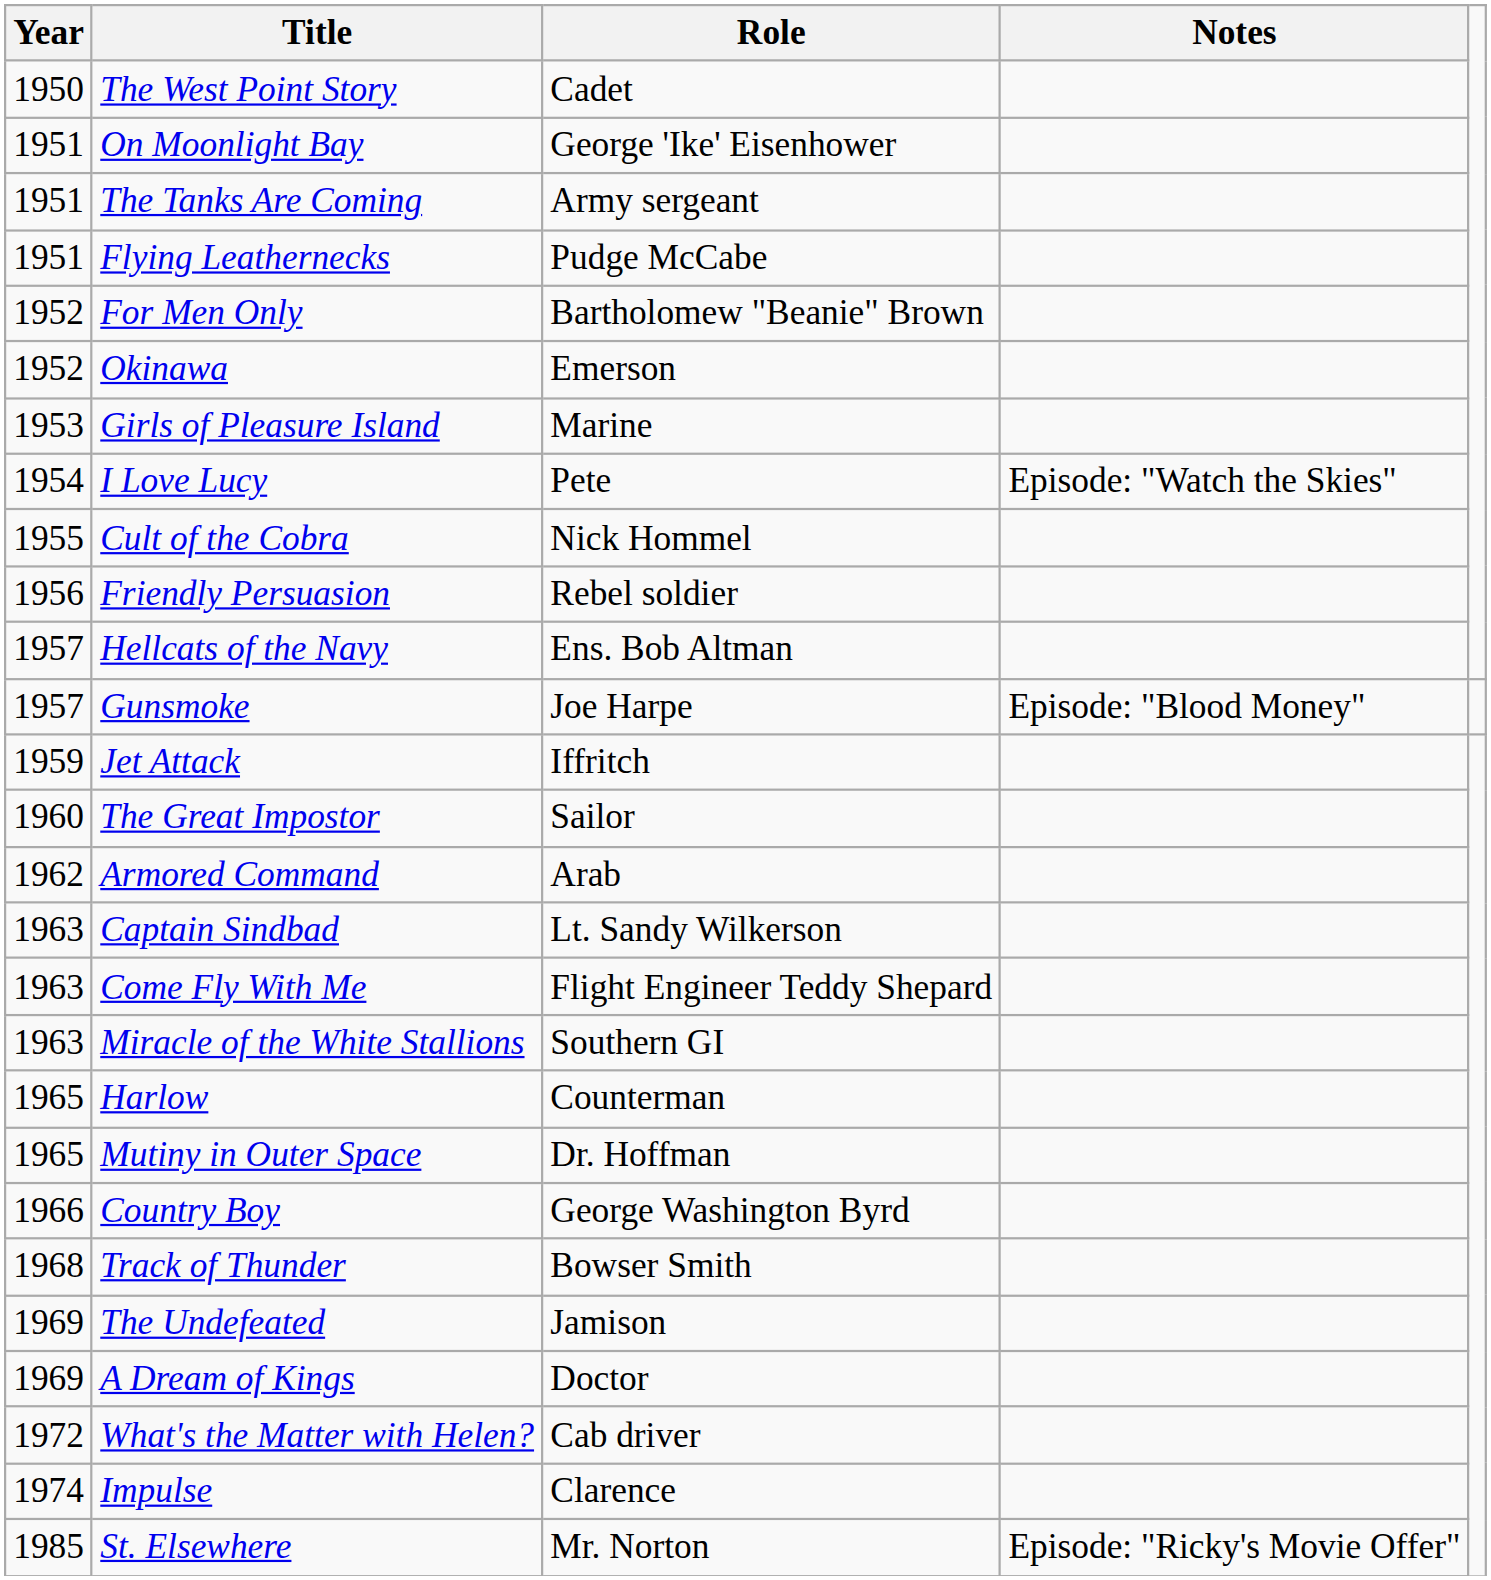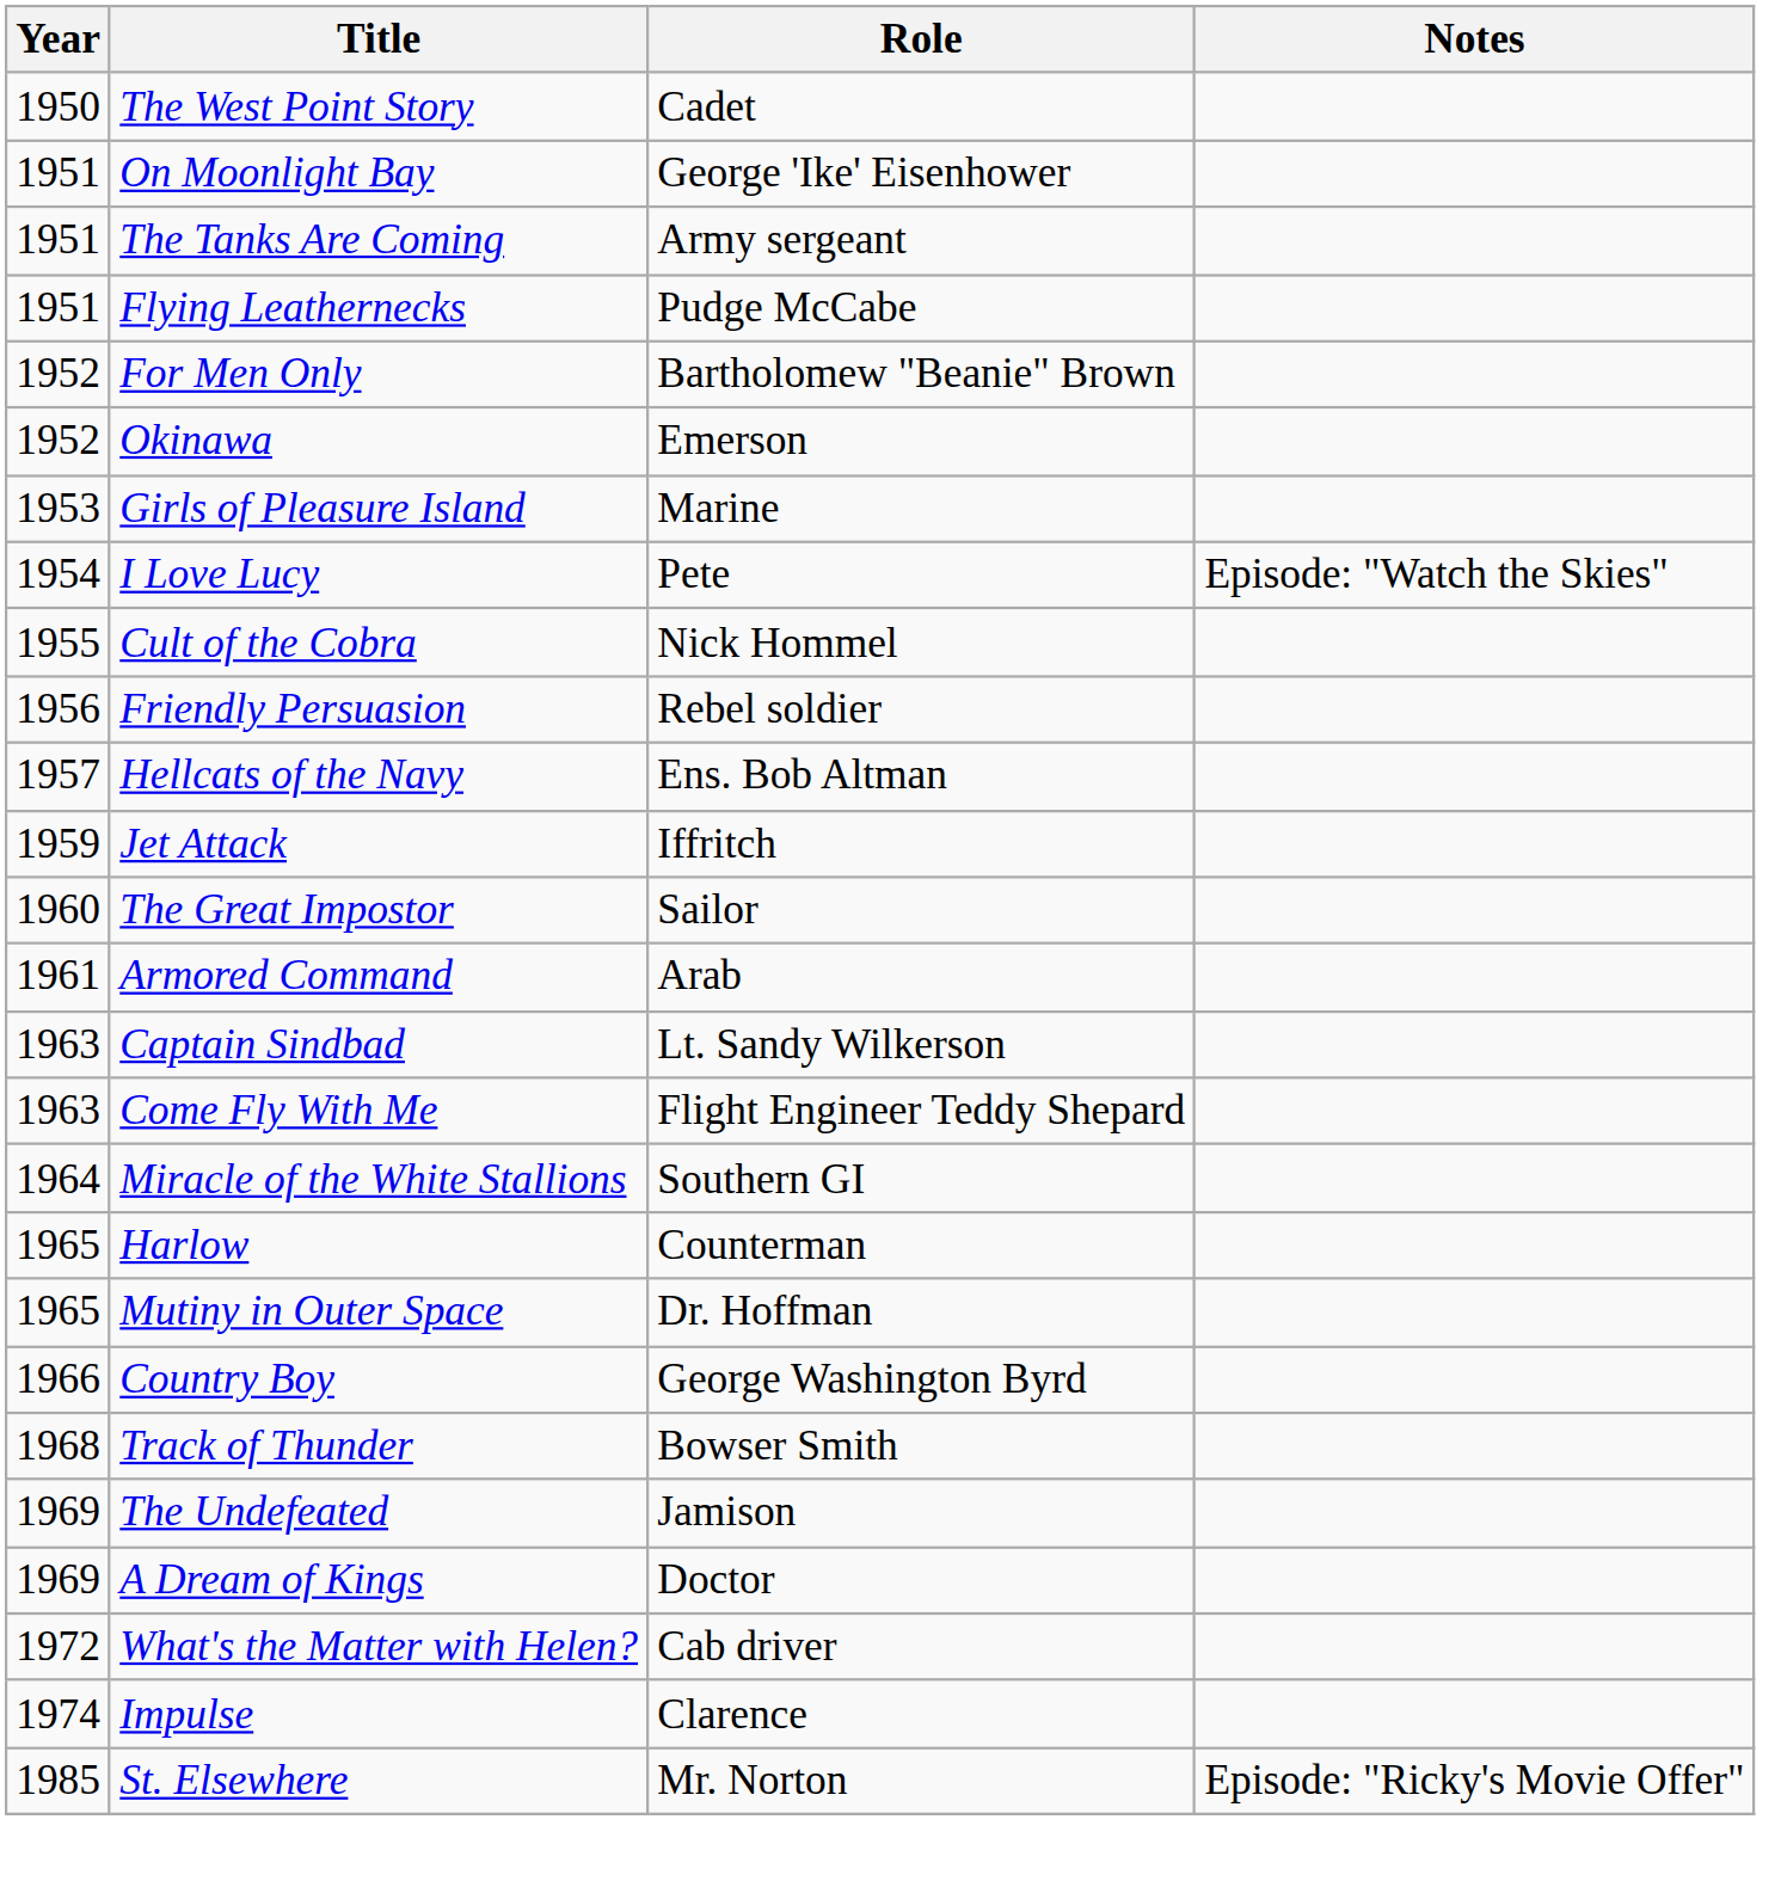 <table class="wikitable sortable">
 <tr>
 <th>Year</th>
 <th>Title</th>
 <th>Role</th>
 <th class="unsortable">Notes</th>
 </tr>
 <tr>
 <td>1950</td>
 <td><em><a href='#'>The West Point Story</a></em></td>
 <td>Cadet</td>
 <td></td>
 </tr>
 <tr>
 <td>1951</td>
 <td><em><a href='#'>On Moonlight Bay</a></em></td>
 <td>George 'Ike' Eisenhower</td>
 <td></td>
 </tr>
 <tr>
 <td>1951</td>
 <td><em><a href='#'>The Tanks Are Coming</a></em></td>
 <td>Army sergeant</td>
 <td></td>
 </tr>
 <tr>
 <td>1951</td>
 <td><em><a href='#'>Flying Leathernecks</a></em></td>
 <td>Pudge McCabe</td>
 <td></td>
 </tr>
 <tr>
 <td>1952</td>
 <td><em><a href='#'>For Men Only</a></em></td>
 <td>Bartholomew "Beanie" Brown</td>
 <td></td>
 </tr>
 <tr>
 <td>1952</td>
 <td><em><a href='#'>Okinawa</a></em></td>
 <td>Emerson</td>
 <td></td>
 </tr>
 <tr>
 <td>1953</td>
 <td><em><a href='#'>Girls of Pleasure Island</a></em></td>
 <td>Marine</td>
 <td></td>
 </tr>
 <tr>
 <td>1954</td>
 <td><em><a href='#'>I Love Lucy</a></em></td>
 <td>Pete</td>
 <td>Episode: "Watch the Skies"</td>
 </tr>
 <tr>
 <td>1955</td>
 <td><em><a href='#'>Cult of the Cobra</a></em></td>
 <td>Nick Hommel</td>
 <td></td>
 </tr>
 <tr>
 <td>1956</td>
 <td><em><a href='#'>Friendly Persuasion</a></em></td>
 <td>Rebel soldier</td>
 <td></td>
 </tr>
 <tr>
 <td>1957</td>
 <td><em><a href='#'>Hellcats of the Navy</a></em></td>
 <td>Ens. Bob Altman</td>
 <td></td>
 </tr>
 <tr>
-<td>1957</td>
-<td><em><a href='#'>Gunsmoke</a></em></td>
-<td>Joe Harpe</td>
-<td>Episode: "Blood Money"</td>
-<td></td>
-</tr>
-<tr>
 <td>1959</td>
 <td><em><a href='#'>Jet Attack</a></em></td>
 <td>Iffritch</td>
 <td></td>
 </tr>
 <tr>
 <td>1960</td>
 <td><em><a href='#'>The Great Impostor</a></em></td>
 <td>Sailor</td>
 <td></td>
 </tr>
 <tr>
-<td>1962</td>
+<td>1961</td>
 <td><em><a href='#'>Armored Command</a></em></td>
 <td>Arab</td>
 <td></td>
 </tr>
 <tr>
 <td>1963</td>
 <td><em><a href='#'>Captain Sindbad</a></em></td>
 <td>Lt. Sandy Wilkerson</td>
 <td></td>
 </tr>
 <tr>
 <td>1963</td>
 <td><em><a href='#'>Come Fly With Me</a></em></td>
 <td>Flight Engineer Teddy Shepard</td>
 <td></td>
 </tr>
 <tr>
-<td>1963</td>
+<td>1964</td>
 <td><em><a href='#'>Miracle of the White Stallions</a></em></td>
 <td>Southern GI</td>
 <td></td>
 </tr>
 <tr>
 <td>1965</td>
 <td><em><a href='#'>Harlow</a></em></td>
 <td>Counterman</td>
 <td></td>
 </tr>
 <tr>
 <td>1965</td>
 <td><em><a href='#'>Mutiny in Outer Space</a></em></td>
 <td>Dr. Hoffman</td>
 <td></td>
 </tr>
 <tr>
 <td>1966</td>
 <td><em><a href='#'>Country Boy</a></em></td>
 <td>George Washington Byrd</td>
 <td></td>
 </tr>
 <tr>
 <td>1968</td>
 <td><em><a href='#'>Track of Thunder</a></em></td>
 <td>Bowser Smith</td>
 <td></td>
 </tr>
 <tr>
 <td>1969</td>
 <td><em><a href='#'>The Undefeated</a></em></td>
 <td>Jamison</td>
 <td></td>
 </tr>
 <tr>
 <td>1969</td>
 <td><em><a href='#'>A Dream of Kings</a></em></td>
 <td>Doctor</td>
 <td></td>
 </tr>
 <tr>
 <td>1972</td>
 <td><em><a href='#'>What's the Matter with Helen?</a></em></td>
 <td>Cab driver</td>
 <td></td>
 </tr>
 <tr>
 <td>1974</td>
 <td><em><a href='#'>Impulse</a></em></td>
 <td>Clarence</td>
 <td></td>
 </tr>
 <tr>
 <td>1985</td>
 <td><em><a href='#'>St. Elsewhere</a></em></td>
 <td>Mr. Norton</td>
 <td>Episode: "Ricky's Movie Offer"</td>
 </tr>
 <tr>
 </tr>
 </table>
